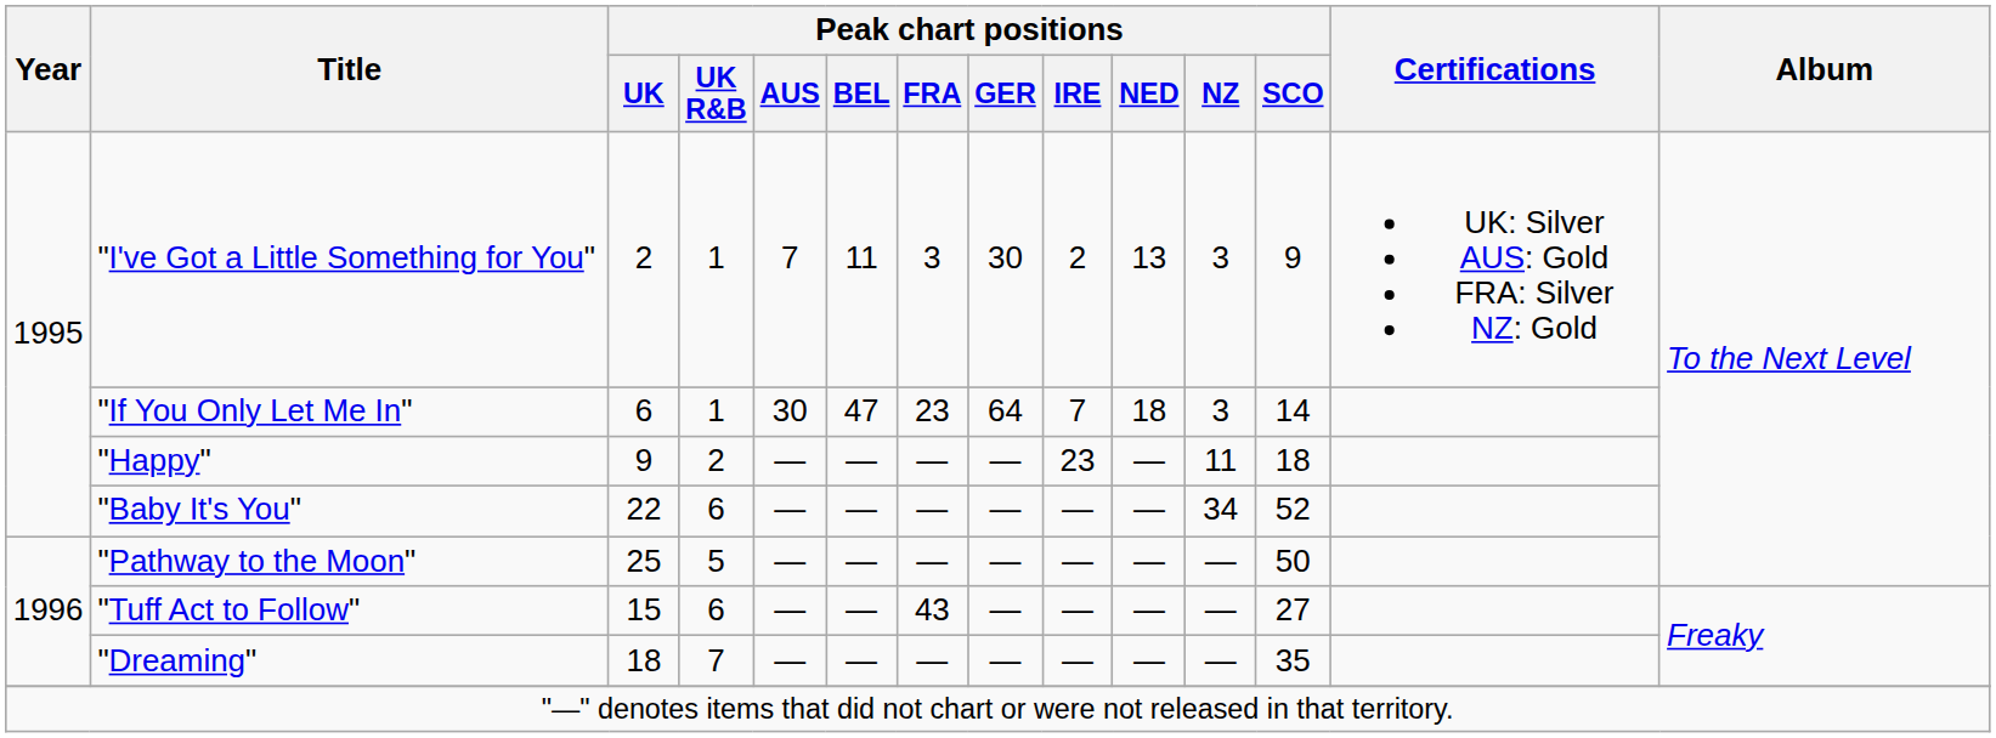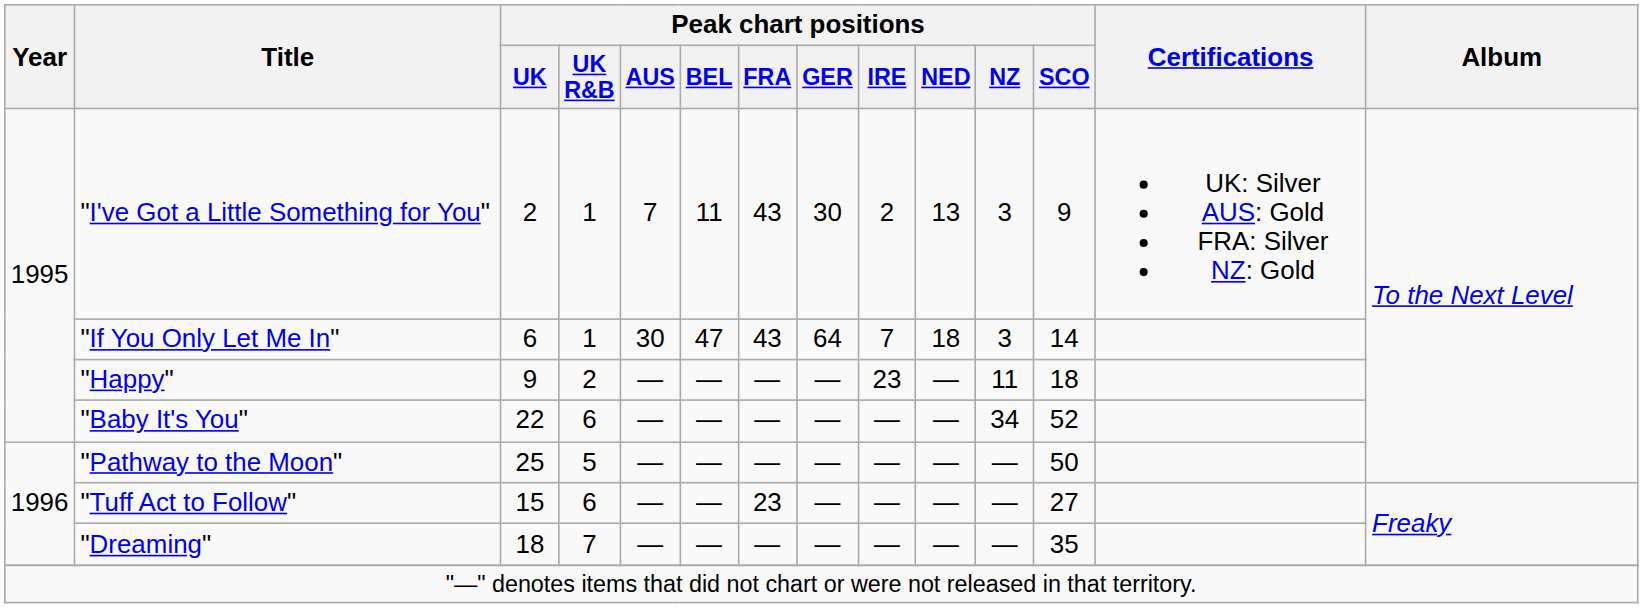 <table class="wikitable" style="text-align:center;">
 <tr>
 <th rowspan="2" style="width:2em;">Year</th>
 <th rowspan="2" style="width:16em;">Title</th>
 <th colspan="10">Peak chart positions</th>
 <th rowspan="2" style="width:10em;"><a href='#'>Certifications</a></th>
 <th rowspan="2" style="width:10em;">Album</th>
 </tr>
 <tr>
 <th style="width:2em;font-size:90%;"><a href='#'>UK</a><br></th>
 <th style="width:2em;font-size:90%;"><a href='#'>UK<br>R&B</a><br></th>
 <th style="width:2em;font-size:90%;"><a href='#'>AUS</a><br></th>
 <th style="width:2em;font-size:90%;"><a href='#'>BEL</a><br></th>
 <th style="width:2em;font-size:90%;"><a href='#'>FRA</a><br></th>
 <th style="width:2em;font-size:90%;"><a href='#'>GER</a><br></th>
 <th style="width:2em;font-size:90%;"><a href='#'>IRE</a><br></th>
 <th style="width:2em;font-size:90%;"><a href='#'>NED</a><br></th>
 <th style="width:2em;font-size:90%;"><a href='#'>NZ</a><br></th>
 <th style="width:2em;font-size:90%;"><a href='#'>SCO</a><br></th>
 </tr>
 <tr>
 <td rowspan="4">1995</td>
 <td style="text-align:left;">"<a href='#'>I've Got a Little Something for You</a>"</td>
 <td>2</td>
 <td>1</td>
 <td>7</td>
 <td>11</td>
-<td>3</td>
+<td>43</td>
 <td>30</td>
 <td>2</td>
 <td>13</td>
 <td>3</td>
 <td>9</td>
 <td><br><ul><li>UK: Silver</li><li><a href='#'>AUS</a>: Gold</li><li>FRA: Silver</li><li><a href='#'>NZ</a>: Gold</li></ul></td>
 <td align="left" rowspan="5"><em><a href='#'>To the Next Level</a></em></td>
 </tr>
 <tr>
 <td style="text-align:left;">"<a href='#'>If You Only Let Me In</a>"</td>
 <td>6</td>
 <td>1</td>
 <td>30</td>
 <td>47</td>
-<td>23</td>
+<td>43</td>
 <td>64</td>
 <td>7</td>
 <td>18</td>
 <td>3</td>
 <td>14</td>
 <td></td>
 </tr>
 <tr>
 <td style="text-align:left;">"<a href='#'>Happy</a>"</td>
 <td>9</td>
 <td>2</td>
 <td>—</td>
 <td>—</td>
 <td>—</td>
 <td>—</td>
 <td>23</td>
 <td>—</td>
 <td>11</td>
 <td>18</td>
 <td></td>
 </tr>
 <tr>
 <td style="text-align:left;">"<a href='#'>Baby It's You</a>"</td>
 <td>22</td>
 <td>6</td>
 <td>—</td>
 <td>—</td>
 <td>—</td>
 <td>—</td>
 <td>—</td>
 <td>—</td>
 <td>34</td>
 <td>52</td>
 <td></td>
 </tr>
 <tr>
 <td rowspan="3">1996</td>
 <td style="text-align:left;">"<a href='#'>Pathway to the Moon</a>"</td>
 <td>25</td>
 <td>5</td>
 <td>—</td>
 <td>—</td>
 <td>—</td>
 <td>—</td>
 <td>—</td>
 <td>—</td>
 <td>—</td>
 <td>50</td>
 <td></td>
 </tr>
 <tr>
 <td style="text-align:left;">"<a href='#'>Tuff Act to Follow</a>"</td>
 <td>15</td>
 <td>6</td>
 <td>—</td>
 <td>—</td>
-<td>43</td>
+<td>23</td>
 <td>—</td>
 <td>—</td>
 <td>—</td>
 <td>—</td>
 <td>27</td>
 <td></td>
 <td align="left" rowspan="2"><em><a href='#'>Freaky</a></em></td>
 </tr>
 <tr>
 <td style="text-align:left;">"<a href='#'>Dreaming</a>"</td>
 <td>18</td>
 <td>7</td>
 <td>—</td>
 <td>—</td>
 <td>—</td>
 <td>—</td>
 <td>—</td>
 <td>—</td>
 <td>—</td>
 <td>35</td>
 <td></td>
 </tr>
 <tr>
 </tr>
 <tr>
 <td align="center" colspan="15" style="font-size:90%">"—" denotes items that did not chart or were not released in that territory.</td>
 </tr>
 </table>
